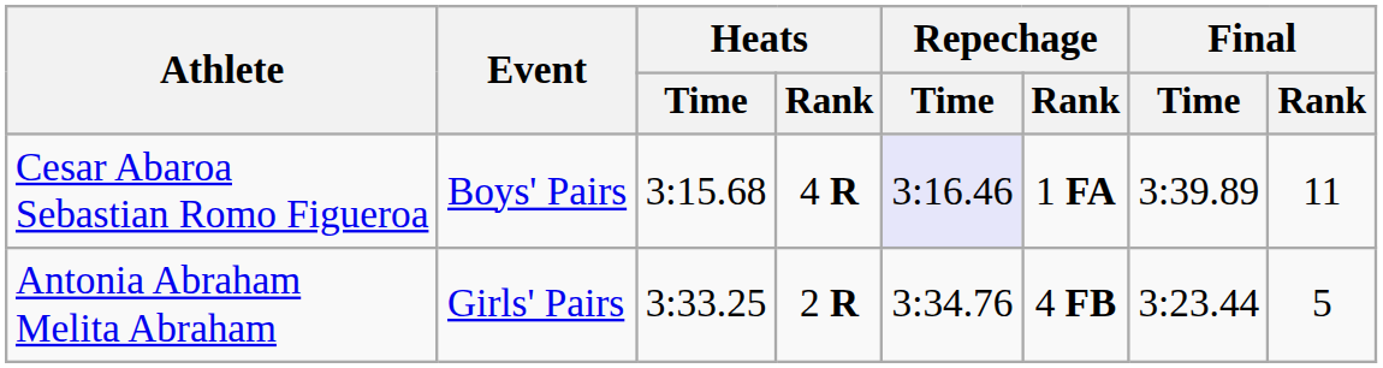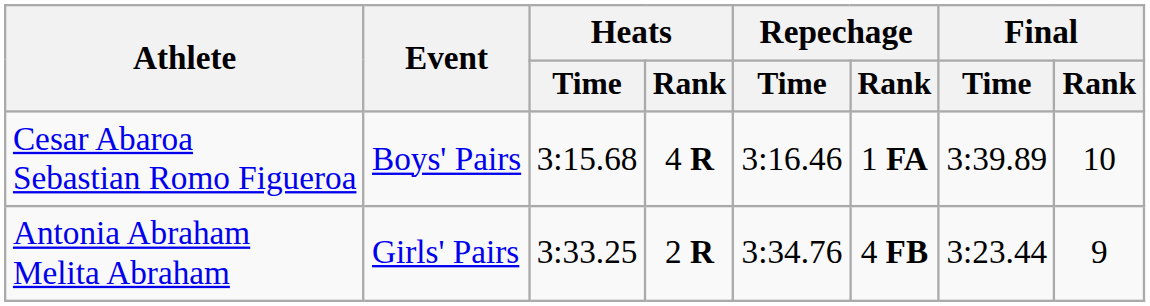 <table class="wikitable" style="font-size:90%">
 <tr>
 <th rowspan="2">Athlete</th>
 <th rowspan="2">Event</th>
 <th colspan="2">Heats</th>
 <th colspan="2">Repechage</th>
 <th colspan="2">Final</th>
 </tr>
 <tr style="font-size:95%">
 <th>Time</th>
 <th>Rank</th>
 <th>Time</th>
 <th>Rank</th>
 <th>Time</th>
 <th>Rank</th>
 </tr>
 <tr align=center>
 <td align=left><a href='#'>Cesar Abaroa</a><br><a href='#'>Sebastian Romo Figueroa</a></td>
 <td align=left><a href='#'>Boys' Pairs</a></td>
 <td>3:15.68</td>
 <td>4 <strong>R</strong></td>
-<td style="background: lavender;">3:16.46</td>
+<td>3:16.46</td>
 <td>1 <strong>FA</strong></td>
 <td>3:39.89</td>
-<td>11</td>
+<td>10</td>
 </tr>
 <tr align=center>
 <td align=left><a href='#'>Antonia Abraham</a><br><a href='#'>Melita Abraham</a></td>
 <td align=left><a href='#'>Girls' Pairs</a></td>
 <td>3:33.25</td>
 <td>2 <strong>R</strong></td>
 <td>3:34.76</td>
 <td>4 <strong>FB</strong></td>
 <td>3:23.44</td>
-<td>5</td>
+<td>9</td>
 </tr>
 </table>
